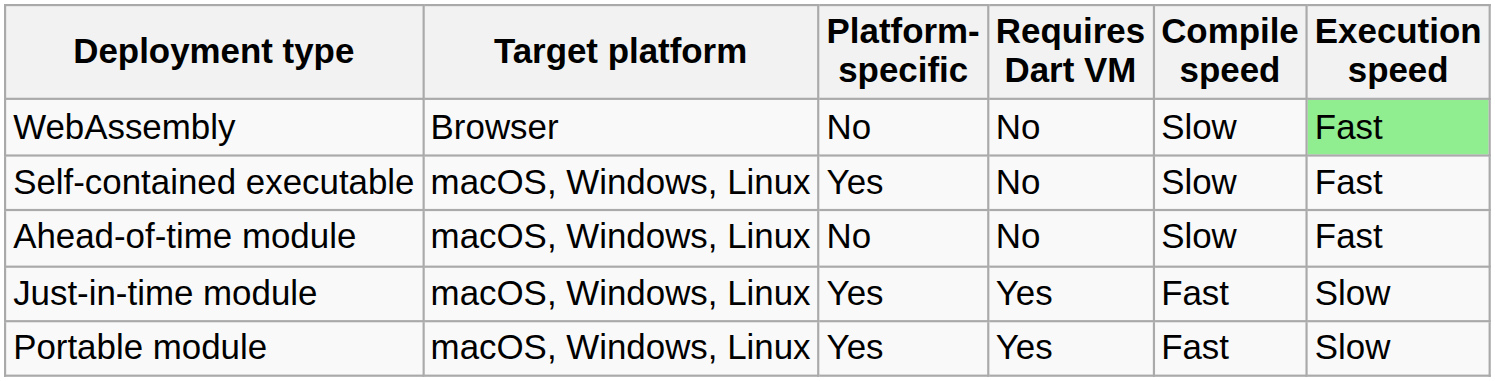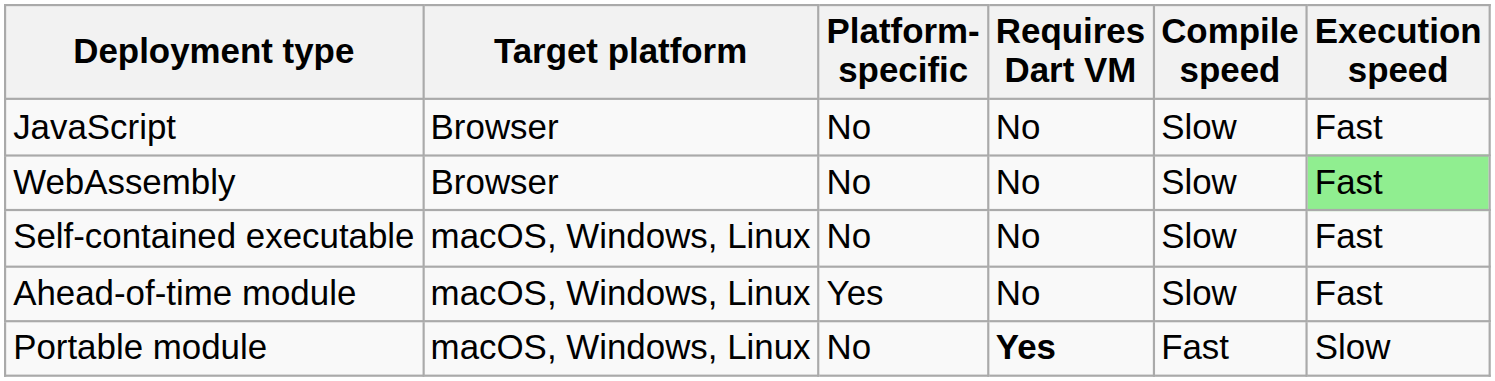 <table class="wikitable sortable">
 <tr>
 <th>Deployment type</th>
 <th>Target platform</th>
 <th>Platform-<br>specific</th>
 <th>Requires<br> Dart VM</th>
 <th>Compile<br> speed</th>
 <th>Execution<br> speed</th>
+</tr>
+<tr>
+<td>JavaScript</td>
+<td>Browser</td>
+<td>No</td>
+<td>No</td>
+<td>Slow</td>
+<td>Fast</td>
 </tr>
 <tr>
 <td>WebAssembly</td>
 <td>Browser</td>
 <td>No</td>
 <td>No</td>
 <td>Slow</td>
 <td style="background: lightgreen;">Fast</td>
 </tr>
 <tr>
 <td>Self-contained executable</td>
 <td>macOS, Windows, Linux</td>
-<td>Yes</td>
+<td>No</td>
 <td>No</td>
 <td>Slow</td>
 <td>Fast</td>
 </tr>
 <tr>
 <td>Ahead-of-time module</td>
 <td>macOS, Windows, Linux</td>
-<td>No</td>
+<td>Yes</td>
 <td>No</td>
 <td>Slow</td>
 <td>Fast</td>
 </tr>
 <tr>
-<td>Just-in-time module</td>
-<td>macOS, Windows, Linux</td>
-<td>Yes</td>
-<td>Yes</td>
-<td>Fast</td>
-<td>Slow</td>
-</tr>
-<tr>
 <td>Portable module</td>
 <td>macOS, Windows, Linux</td>
-<td>Yes</td>
-<td>Yes</td>
+<td>No</td>
+<td><strong>Yes</strong></td>
 <td>Fast</td>
 <td>Slow</td>
 </tr>
 </table>
